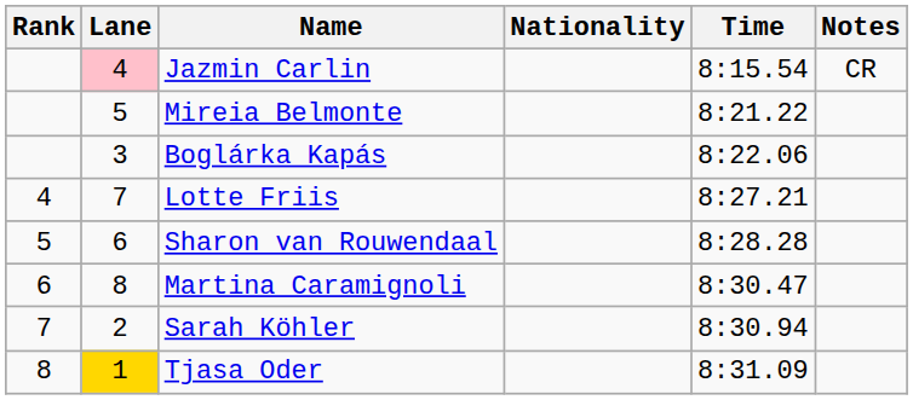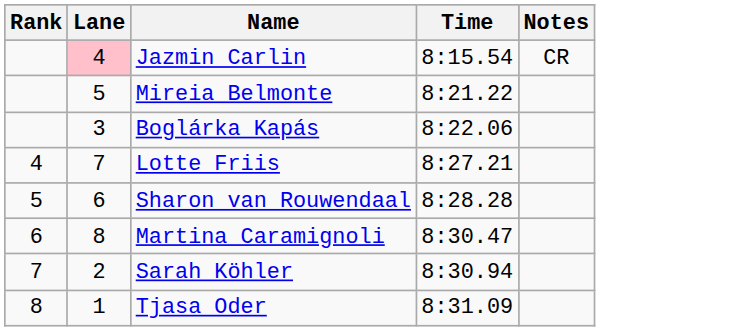 <table class="wikitable sortable" style="text-align:center">
 <tr>
 <th>Rank</th>
 <th>Lane</th>
 <th>Name</th>
-<th>Nationality</th>
 <th>Time</th>
 <th>Notes</th>
 </tr>
 <tr>
 <td></td>
 <td style="background: pink;">4</td>
 <td align=left><a href='#'>Jazmin Carlin</a></td>
-<td align=left></td>
 <td>8:15.54</td>
 <td>CR</td>
 </tr>
 <tr>
 <td></td>
 <td>5</td>
 <td align=left><a href='#'>Mireia Belmonte</a></td>
-<td align=left></td>
 <td>8:21.22</td>
 <td></td>
 </tr>
 <tr>
 <td></td>
 <td>3</td>
 <td align=left><a href='#'>Boglárka Kapás</a></td>
-<td align=left></td>
 <td>8:22.06</td>
 <td></td>
 </tr>
 <tr>
 <td>4</td>
 <td>7</td>
 <td align=left><a href='#'>Lotte Friis</a></td>
-<td align=left></td>
 <td>8:27.21</td>
 <td></td>
 </tr>
 <tr>
 <td>5</td>
 <td>6</td>
 <td align=left><a href='#'>Sharon van Rouwendaal</a></td>
-<td align=left></td>
 <td>8:28.28</td>
 <td></td>
 </tr>
 <tr>
 <td>6</td>
 <td>8</td>
 <td align=left><a href='#'>Martina Caramignoli</a></td>
-<td align=left></td>
 <td>8:30.47</td>
 <td></td>
 </tr>
 <tr>
 <td>7</td>
 <td>2</td>
 <td align=left><a href='#'>Sarah Köhler</a></td>
-<td align=left></td>
 <td>8:30.94</td>
 <td></td>
 </tr>
 <tr>
 <td>8</td>
-<td style="background: gold;">1</td>
+<td>1</td>
 <td align=left><a href='#'>Tjasa Oder</a></td>
-<td align=left></td>
 <td>8:31.09</td>
 <td></td>
 </tr>
 </table>
